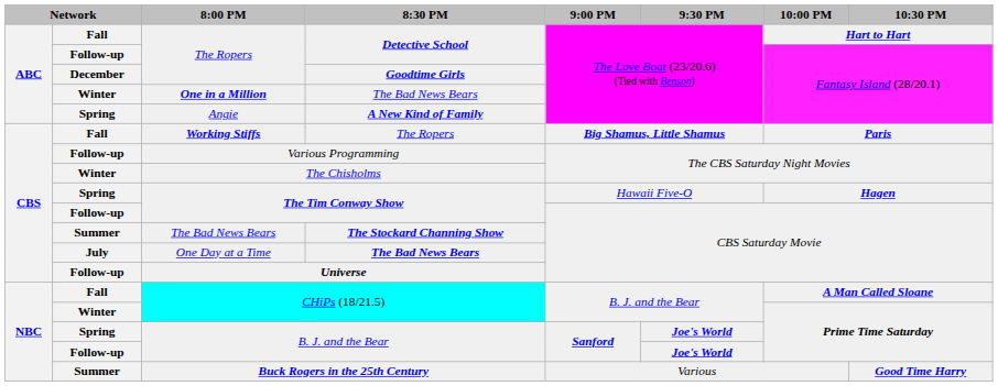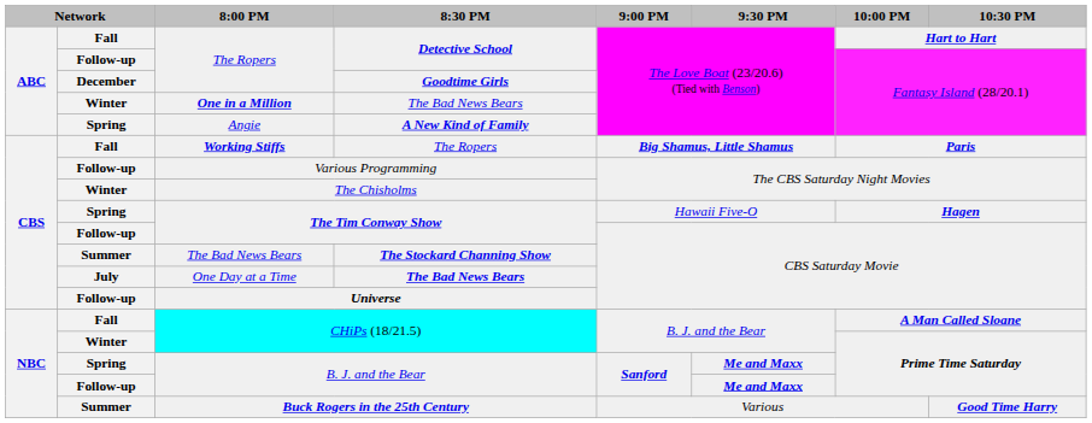 <table class="wikitable plainrowheaders" style="width:100%; margin:auto ;text-align:center;">
 <tr>
 <th colspan="2" style="background-color:#C0C0C0;text-align:center">Network</th>
 <th style="background-color:#C0C0C0;text-align:center">8:00 PM</th>
 <th style="background-color:#C0C0C0;text-align:center">8:30 PM</th>
 <th style="background-color:#C0C0C0;text-align:center">9:00 PM</th>
 <th style="background-color:#C0C0C0;text-align:center">9:30 PM</th>
 <th style="background-color:#C0C0C0;text-align:center">10:00 PM</th>
 <th style="background-color:#C0C0C0;text-align:center">10:30 PM</th>
 </tr>
 <tr>
 <th bgcolor="#C0C0C0" rowspan="5"><a href='#'>ABC</a></th>
 <th>Fall</th>
 <td bgcolor="#F0F0F0" rowspan="3"><em><a href='#'>The Ropers</a></em></td>
 <td bgcolor="#F0F0F0" rowspan="2"><strong><em><a href='#'>Detective School</a></em></strong></td>
 <td colspan="2" rowspan="5" bgcolor="#FF00FF"><em><a href='#'>The Love Boat</a></em> (23/20.6)<br><small>(Tied with <em><a href='#'>Benson</a></em>)</small></td>
 <td bgcolor="#F0F0F0" colspan="2"><strong><em><a href='#'>Hart to Hart</a></em></strong></td>
 </tr>
 <tr>
 <th>Follow-up</th>
 <td colspan="2" rowspan="4" bgcolor="#FF22FF"><em><a href='#'>Fantasy Island</a></em> (28/20.1)</td>
 </tr>
 <tr>
 <th>December</th>
 <td bgcolor="#F0F0F0"><strong><em><a href='#'>Goodtime Girls</a></em></strong></td>
 </tr>
 <tr>
 <th>Winter</th>
 <td bgcolor="#F0F0F0"><strong><em><a href='#'>One in a Million</a></em></strong></td>
 <td bgcolor="#F0F0F0"><em><a href='#'>The Bad News Bears</a></em></td>
 </tr>
 <tr>
 <th>Spring</th>
 <td bgcolor="#F0F0F0"><em><a href='#'>Angie</a></em></td>
 <td bgcolor="#F0F0F0"><strong><em><a href='#'>A New Kind of Family</a></em></strong></td>
 </tr>
 <tr>
 <th rowspan="8" bgcolor="#C0C0C0"><a href='#'>CBS</a></th>
 <th>Fall</th>
 <td bgcolor="#F0F0F0"><strong><em><a href='#'>Working Stiffs</a></em></strong></td>
 <td bgcolor="#F0F0F0"><em><a href='#'>The Ropers</a></em></td>
 <td colspan="2" bgcolor="#F0F0F0"><strong><em><a href='#'>Big Shamus, Little Shamus</a></em></strong></td>
 <td colspan="2" bgcolor="#F0F0F0"><strong><em><a href='#'>Paris</a></em></strong></td>
 </tr>
 <tr>
 <th>Follow-up</th>
 <td bgcolor="#F0F0F0" colspan="2"><em>Various Programming</em></td>
 <td colspan="4" rowspan="2" bgcolor="#F0F0F0"><em>The CBS Saturday Night Movies</em></td>
 </tr>
 <tr>
 <th>Winter</th>
 <td bgcolor="#F0F0F0" colspan="2"><em><a href='#'>The Chisholms</a></em></td>
 </tr>
 <tr>
 <th>Spring</th>
 <td colspan="2" rowspan="2" bgcolor="#F0F0F0"><strong><em><a href='#'>The Tim Conway Show</a></em></strong></td>
 <td bgcolor="#F0F0F0" colspan="2"><em><a href='#'>Hawaii Five-O</a></em></td>
 <td bgcolor="#F0F0F0" colspan="2"><strong><em><a href='#'>Hagen</a></em></strong></td>
 </tr>
 <tr>
 <th>Follow-up</th>
 <td colspan="4" rowspan="4" bgcolor="#F0F0F0"><em>CBS Saturday Movie</em></td>
 </tr>
 <tr>
 <th>Summer</th>
 <td bgcolor="#F0F0F0"><em><a href='#'>The Bad News Bears</a></em></td>
 <td bgcolor="#F0F0F0"><strong><em><a href='#'>The Stockard Channing Show</a></em></strong></td>
 </tr>
 <tr>
 <th>July</th>
 <td bgcolor="#F0F0F0"><em><a href='#'>One Day at a Time</a></em></td>
 <td bgcolor="#F0F0F0"><strong><em><a href='#'>The Bad News Bears</a></em></strong></td>
 </tr>
 <tr>
 <th>Follow-up</th>
 <td bgcolor="#F0F0F0" colspan="2"><strong><em>Universe</em></strong></td>
 </tr>
 <tr>
 <th bgcolor="#C0C0C0" rowspan="5"><a href='#'>NBC</a></th>
 <th>Fall</th>
 <td bgcolor="#00FFFF" colspan="2" rowspan="2"><em><a href='#'>CHiPs</a></em> (18/21.5)</td>
 <td bgcolor="#F0F0F0" colspan="2" rowspan="2"><em><a href='#'>B. J. and the Bear</a></em></td>
 <td bgcolor="#F0F0F0" colspan="2"><strong><em><a href='#'>A Man Called Sloane</a></em></strong></td>
 </tr>
 <tr>
 <th>Winter</th>
 <td bgcolor="#F0F0F0" colspan="2" rowspan="3"><strong><em>Prime Time Saturday</em></strong></td>
 </tr>
 <tr>
 <th>Spring</th>
 <td bgcolor="#F0F0F0" colspan="2" rowspan="2"><em><a href='#'>B. J. and the Bear</a></em></td>
 <td bgcolor="#F0F0F0" rowspan="2"><strong><em><a href='#'>Sanford</a></em></strong></td>
-<td bgcolor="#F0F0F0"><strong><em><a href='#'>Joe's World</a></em></strong></td>
+<td bgcolor="#F0F0F0"><strong><em><a href='#'>Me and Maxx</a></em></strong></td>
 </tr>
 <tr>
 <th>Follow-up</th>
-<td bgcolor="#F0F0F0"><strong><em><a href='#'>Joe's World</a></em></strong></td>
+<td bgcolor="#F0F0F0"><strong><em><a href='#'>Me and Maxx</a></em></strong></td>
 </tr>
 <tr>
 <th>Summer</th>
 <td bgcolor="#F0F0F0" colspan="2"><strong><em><a href='#'>Buck Rogers in the 25th Century</a></em></strong></td>
 <td bgcolor="#F0F0F0" colspan="3"><em>Various</em></td>
 <td bgcolor="#F0F0F0"><strong><em><a href='#'>Good Time Harry</a></em></strong></td>
 </tr>
 </table>
